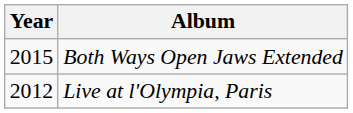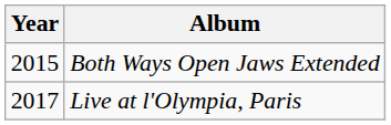 <table class="wikitable" style="text-align:center;">
 <tr>
 <th>Year</th>
 <th>Album</th>
 </tr>
 <tr>
 <td>2015</td>
 <td align="left"><em>Both Ways Open Jaws Extended</em></td>
 </tr>
 <tr>
-<td>2012</td>
+<td>2017</td>
 <td align="left"><em>Live at l'Olympia, Paris</em></td>
 </tr>
 </table>
